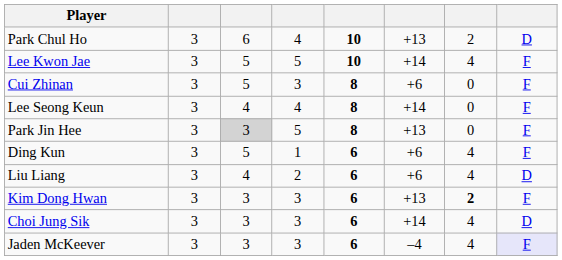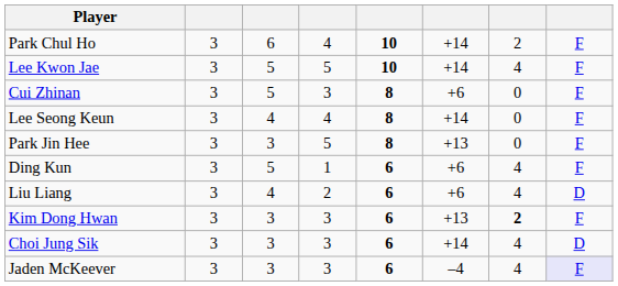 <table class="wikitable sortable" style="text-align:center;">
 <tr>
 <th width="175px">Player</th>
 <th width="50px"></th>
 <th width="50px"></th>
 <th width="50px"></th>
 <th width="60px"></th>
 <th width="60px"></th>
 <th width="50px"></th>
 <th width="60px"></th>
 </tr>
 <tr>
 <td style="text-align:left;"> Park Chul Ho</td>
 <td>3</td>
 <td>6</td>
 <td>4</td>
 <td><strong>10</strong></td>
-<td>+13</td>
+<td>+14</td>
 <td>2</td>
-<td><a href='#'>D</a></td>
+<td><a href='#'>F</a></td>
 </tr>
 <tr>
 <td style="text-align:left;"> <a href='#'>Lee Kwon Jae</a></td>
 <td>3</td>
 <td>5</td>
 <td>5</td>
 <td><strong>10</strong></td>
 <td>+14</td>
 <td>4</td>
 <td><a href='#'>F</a></td>
 </tr>
 <tr>
 <td style="text-align:left;"> <a href='#'>Cui Zhinan</a></td>
 <td>3</td>
 <td>5</td>
 <td>3</td>
 <td><strong>8</strong></td>
 <td>+6</td>
 <td>0</td>
 <td><a href='#'>F</a></td>
 </tr>
 <tr>
 <td style="text-align:left;"> Lee Seong Keun</td>
 <td>3</td>
 <td>4</td>
 <td>4</td>
 <td><strong>8</strong></td>
 <td>+14</td>
 <td>0</td>
 <td><a href='#'>F</a></td>
 </tr>
 <tr>
 <td style="text-align:left;"> Park Jin Hee</td>
 <td>3</td>
-<td style="background: lightgrey;">3</td>
+<td>3</td>
 <td>5</td>
 <td><strong>8</strong></td>
 <td>+13</td>
 <td>0</td>
 <td><a href='#'>F</a></td>
 </tr>
 <tr>
 <td style="text-align:left;"> Ding Kun</td>
 <td>3</td>
 <td>5</td>
 <td>1</td>
 <td><strong>6</strong></td>
 <td>+6</td>
 <td>4</td>
 <td><a href='#'>F</a></td>
 </tr>
 <tr>
 <td style="text-align:left;"> Liu Liang</td>
 <td>3</td>
 <td>4</td>
 <td>2</td>
 <td><strong>6</strong></td>
 <td>+6</td>
 <td>4</td>
 <td><a href='#'>D</a></td>
 </tr>
 <tr>
 <td style="text-align:left;"> <a href='#'>Kim Dong Hwan</a></td>
 <td>3</td>
 <td>3</td>
 <td>3</td>
 <td><strong>6</strong></td>
 <td>+13</td>
 <td><strong>2</strong></td>
 <td><a href='#'>F</a></td>
 </tr>
 <tr>
 <td style="text-align:left;"> <a href='#'>Choi Jung Sik</a></td>
 <td>3</td>
 <td>3</td>
 <td>3</td>
 <td><strong>6</strong></td>
 <td>+14</td>
 <td>4</td>
 <td><a href='#'>D</a></td>
 </tr>
 <tr>
 <td style="text-align:left;"> Jaden McKeever</td>
 <td>3</td>
 <td>3</td>
 <td>3</td>
 <td><strong>6</strong></td>
 <td>–4</td>
 <td>4</td>
 <td style="background: lavender;"><a href='#'>F</a></td>
 </tr>
 </table>
